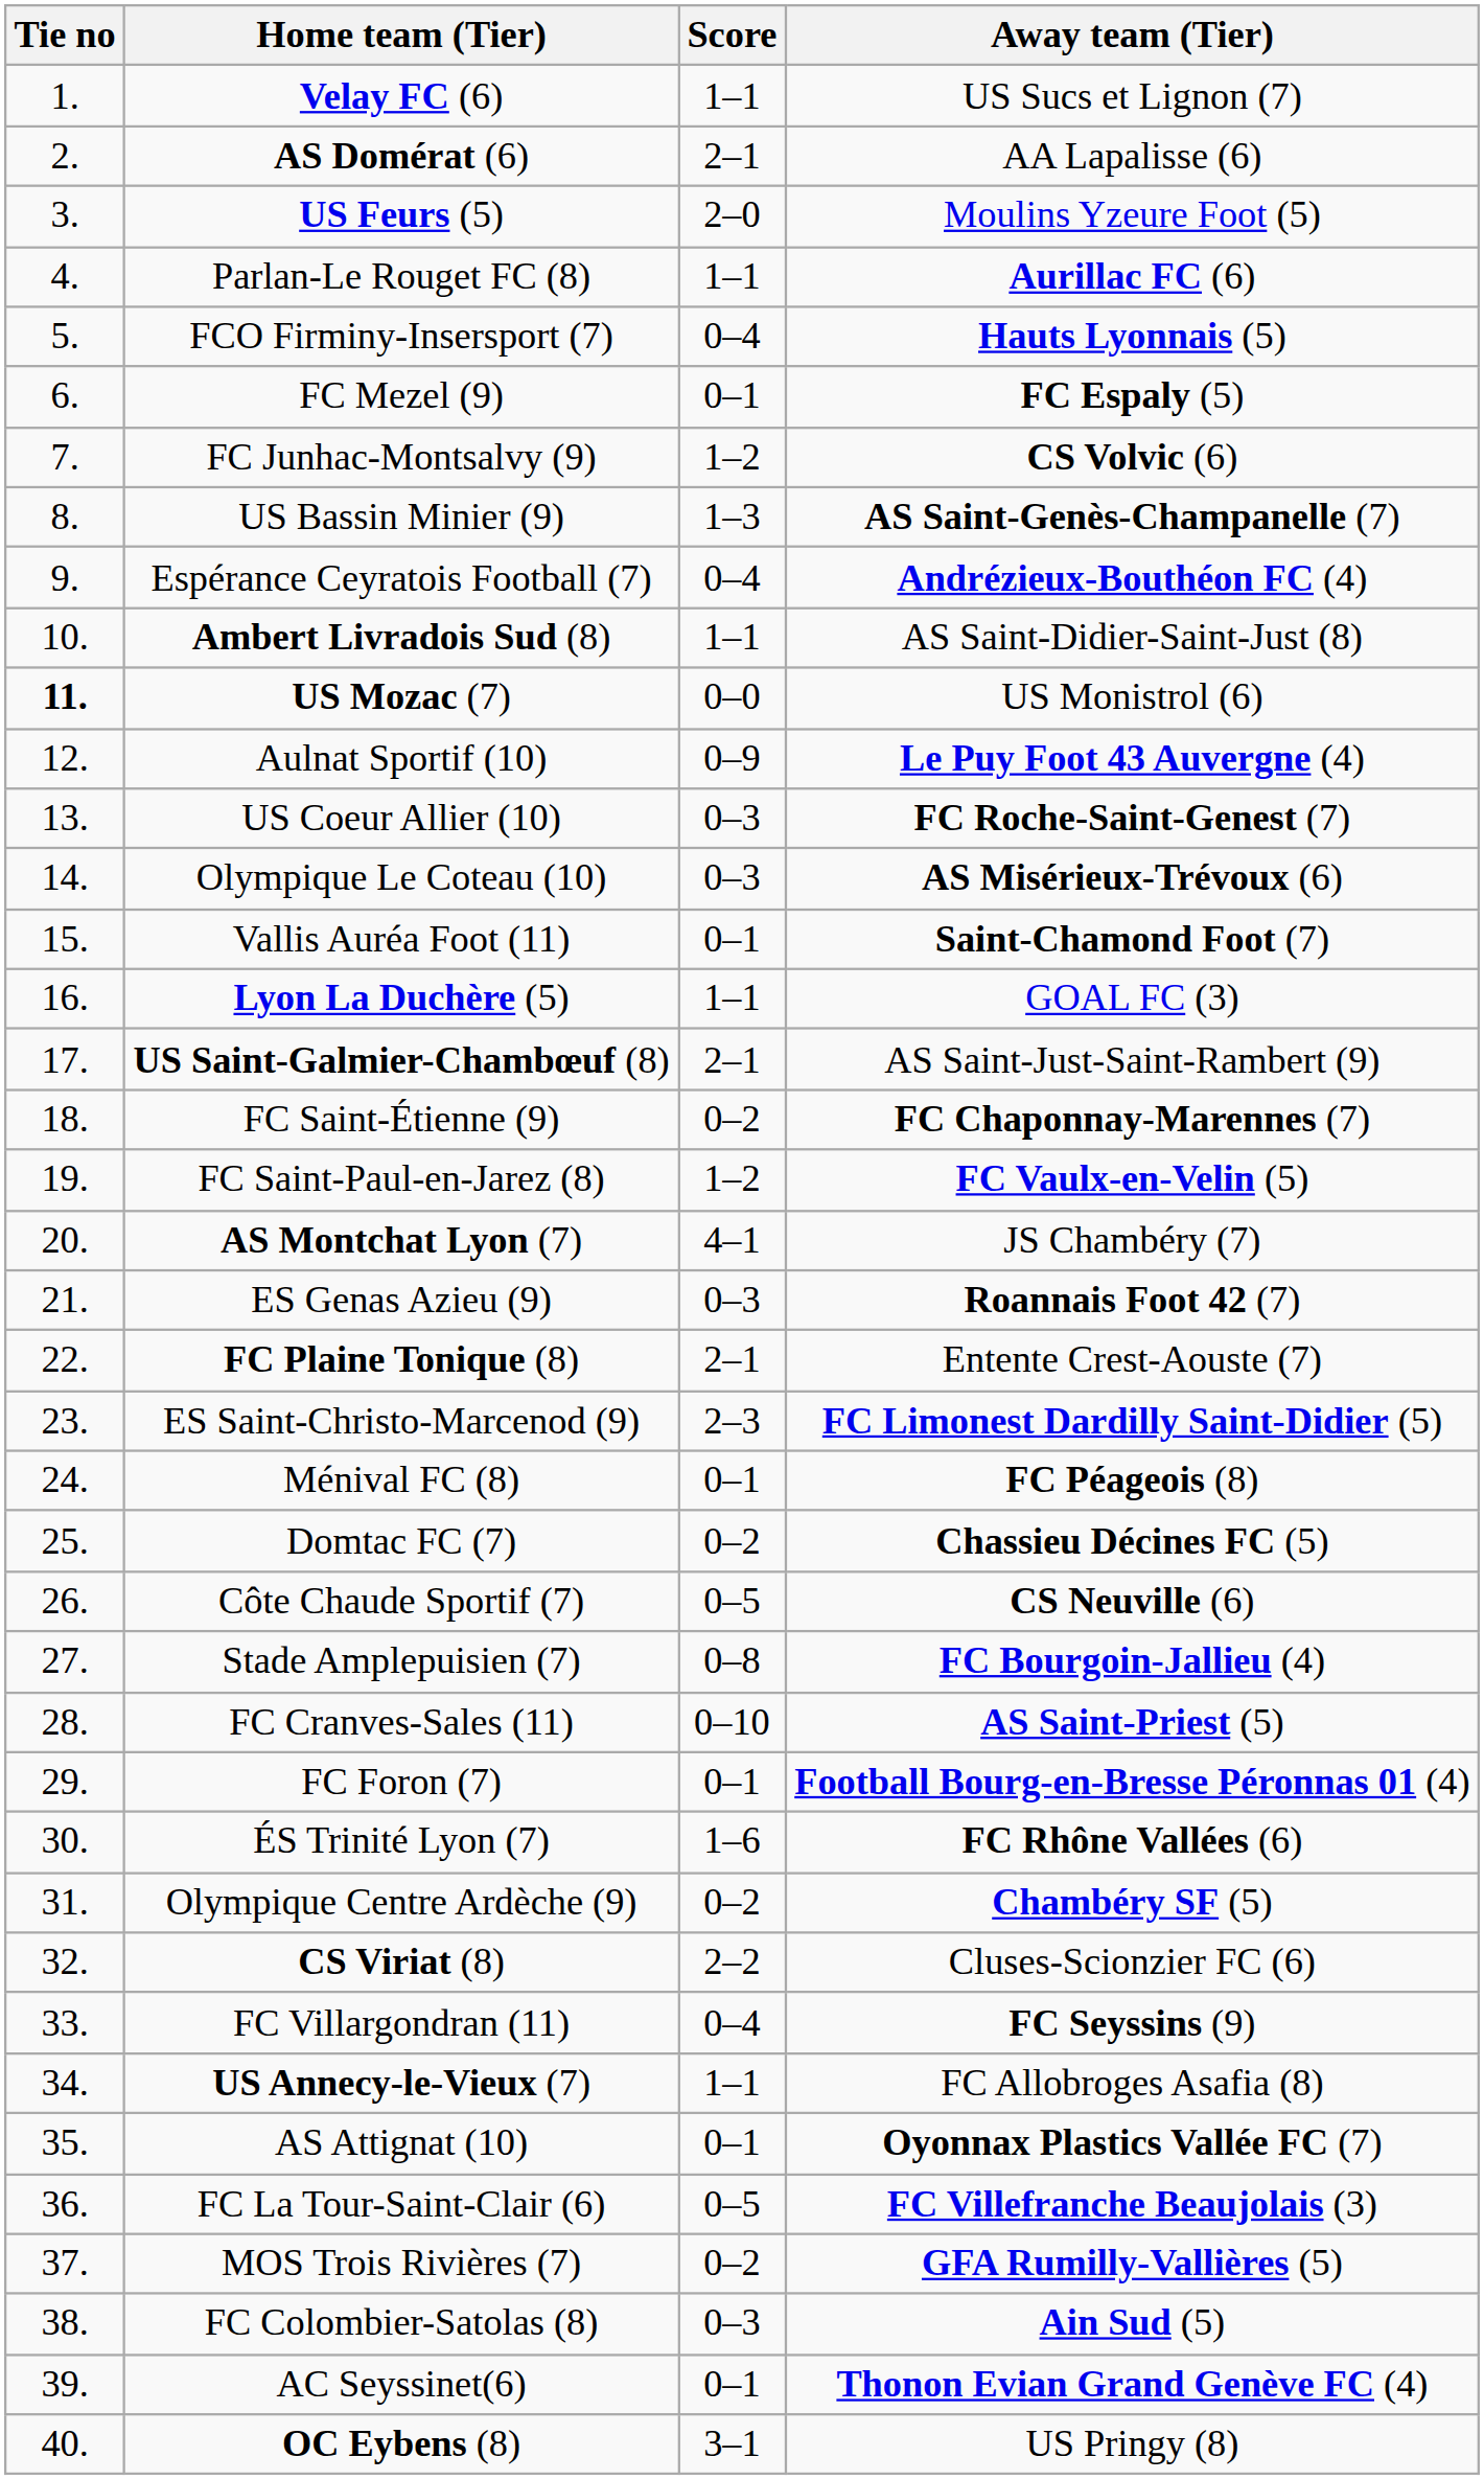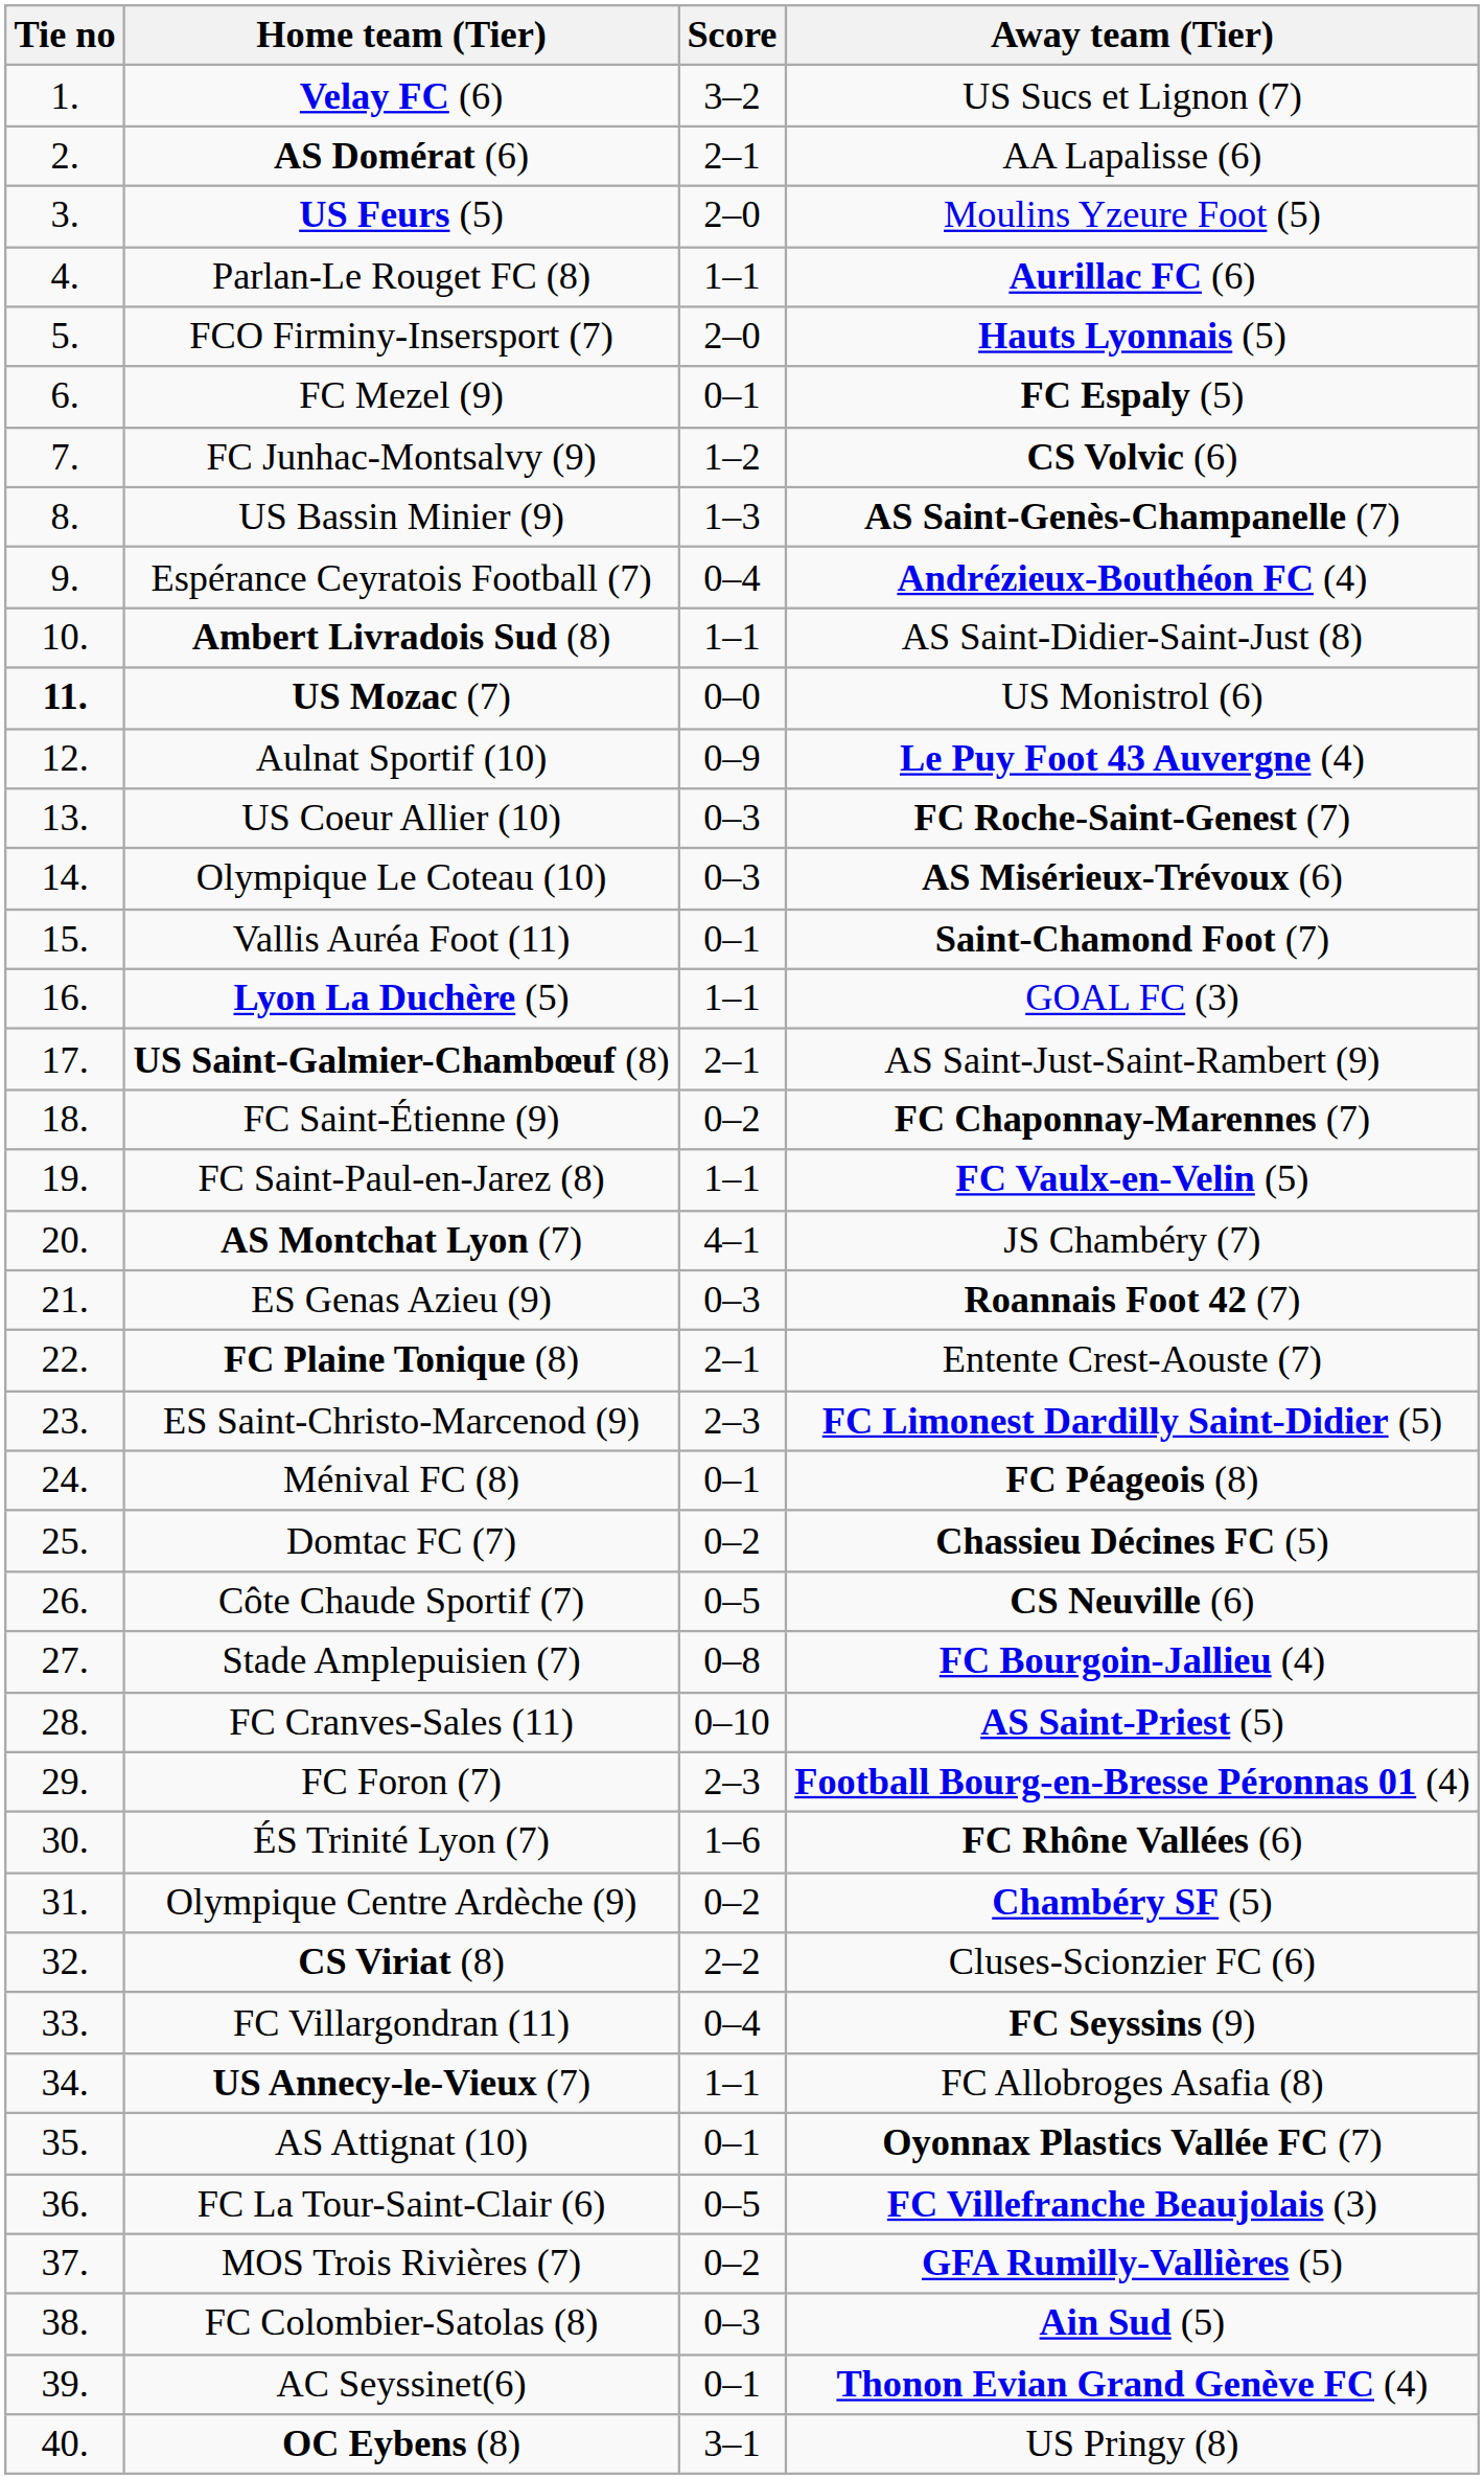 <table class="wikitable" style="text-align: center">
 <tr>
 <th>Tie no</th>
 <th>Home team (Tier)</th>
 <th>Score</th>
 <th>Away team (Tier)</th>
 </tr>
 <tr>
 <td>1.</td>
 <td><strong><a href='#'>Velay FC</a></strong> (6)</td>
-<td>1–1 </td>
+<td>3–2</td>
 <td>US Sucs et Lignon (7)</td>
 </tr>
 <tr>
 <td>2.</td>
 <td><strong>AS Domérat</strong> (6)</td>
 <td>2–1</td>
 <td>AA Lapalisse (6)</td>
 </tr>
 <tr>
 <td>3.</td>
 <td><strong><a href='#'>US Feurs</a></strong> (5)</td>
 <td>2–0</td>
 <td><a href='#'>Moulins Yzeure Foot</a> (5)</td>
 </tr>
 <tr>
 <td>4.</td>
 <td>Parlan-Le Rouget FC (8)</td>
 <td>1–1 </td>
 <td><strong><a href='#'>Aurillac FC</a></strong> (6)</td>
 </tr>
 <tr>
 <td>5.</td>
 <td>FCO Firminy-Insersport (7)</td>
-<td>0–4</td>
+<td>2–0</td>
 <td><strong><a href='#'>Hauts Lyonnais</a></strong> (5)</td>
 </tr>
 <tr>
 <td>6.</td>
 <td>FC Mezel (9)</td>
 <td>0–1</td>
 <td><strong>FC Espaly</strong> (5)</td>
 </tr>
 <tr>
 <td>7.</td>
 <td>FC Junhac-Montsalvy (9)</td>
 <td>1–2</td>
 <td><strong>CS Volvic</strong> (6)</td>
 </tr>
 <tr>
 <td>8.</td>
 <td>US Bassin Minier (9)</td>
 <td>1–3</td>
 <td><strong>AS Saint-Genès-Champanelle</strong> (7)</td>
 </tr>
 <tr>
 <td>9.</td>
 <td>Espérance Ceyratois Football (7)</td>
 <td>0–4</td>
 <td><strong><a href='#'>Andrézieux-Bouthéon FC</a></strong> (4)</td>
 </tr>
 <tr>
 <td>10.</td>
 <td><strong>Ambert Livradois Sud</strong> (8)</td>
 <td>1–1 </td>
 <td>AS Saint-Didier-Saint-Just (8)</td>
 </tr>
 <tr>
 <td><strong>11.</strong></td>
 <td><strong>US Mozac</strong> (7)</td>
 <td>0–0 </td>
 <td>US Monistrol (6)</td>
 </tr>
 <tr>
 <td>12.</td>
 <td>Aulnat Sportif (10)</td>
 <td>0–9</td>
 <td><strong><a href='#'>Le Puy Foot 43 Auvergne</a></strong> (4)</td>
 </tr>
 <tr>
 <td>13.</td>
 <td>US Coeur Allier (10)</td>
 <td>0–3</td>
 <td><strong>FC Roche-Saint-Genest</strong> (7)</td>
 </tr>
 <tr>
 <td>14.</td>
 <td>Olympique Le Coteau (10)</td>
 <td>0–3</td>
 <td><strong>AS Misérieux-Trévoux</strong> (6)</td>
 </tr>
 <tr>
 <td>15.</td>
 <td>Vallis Auréa Foot (11)</td>
 <td>0–1</td>
 <td><strong>Saint-Chamond Foot</strong> (7)</td>
 </tr>
 <tr>
 <td>16.</td>
 <td><strong><a href='#'>Lyon La Duchère</a></strong> (5)</td>
 <td>1–1 </td>
 <td><a href='#'>GOAL FC</a> (3)</td>
 </tr>
 <tr>
 <td>17.</td>
 <td><strong>US Saint-Galmier-Chambœuf</strong> (8)</td>
 <td>2–1</td>
 <td>AS Saint-Just-Saint-Rambert (9)</td>
 </tr>
 <tr>
 <td>18.</td>
 <td>FC Saint-Étienne (9)</td>
 <td>0–2</td>
 <td><strong>FC Chaponnay-Marennes</strong> (7)</td>
 </tr>
 <tr>
 <td>19.</td>
 <td>FC Saint-Paul-en-Jarez (8)</td>
-<td>1–2</td>
+<td>1–1 </td>
 <td><strong><a href='#'>FC Vaulx-en-Velin</a></strong> (5)</td>
 </tr>
 <tr>
 <td>20.</td>
 <td><strong>AS Montchat Lyon</strong> (7)</td>
 <td>4–1</td>
 <td>JS Chambéry (7)</td>
 </tr>
 <tr>
 <td>21.</td>
 <td>ES Genas Azieu (9)</td>
 <td>0–3</td>
 <td><strong>Roannais Foot 42</strong> (7)</td>
 </tr>
 <tr>
 <td>22.</td>
 <td><strong>FC Plaine Tonique</strong> (8)</td>
 <td>2–1</td>
 <td>Entente Crest-Aouste (7)</td>
 </tr>
 <tr>
 <td>23.</td>
 <td>ES Saint-Christo-Marcenod (9)</td>
 <td>2–3</td>
 <td><strong><a href='#'>FC Limonest Dardilly Saint-Didier</a></strong> (5)</td>
 </tr>
 <tr>
 <td>24.</td>
 <td>Ménival FC (8)</td>
 <td>0–1</td>
 <td><strong>FC Péageois</strong> (8)</td>
 </tr>
 <tr>
 <td>25.</td>
 <td>Domtac FC (7)</td>
 <td>0–2</td>
 <td><strong>Chassieu Décines FC</strong> (5)</td>
 </tr>
 <tr>
 <td>26.</td>
 <td>Côte Chaude Sportif (7)</td>
 <td>0–5</td>
 <td><strong>CS Neuville</strong> (6)</td>
 </tr>
 <tr>
 <td>27.</td>
 <td>Stade Amplepuisien (7)</td>
 <td>0–8</td>
 <td><strong><a href='#'>FC Bourgoin-Jallieu</a></strong> (4)</td>
 </tr>
 <tr>
 <td>28.</td>
 <td>FC Cranves-Sales (11)</td>
 <td>0–10</td>
 <td><strong><a href='#'>AS Saint-Priest</a></strong> (5)</td>
 </tr>
 <tr>
 <td>29.</td>
 <td>FC Foron (7)</td>
-<td>0–1</td>
+<td>2–3</td>
 <td><strong><a href='#'>Football Bourg-en-Bresse Péronnas 01</a></strong> (4)</td>
 </tr>
 <tr>
 <td>30.</td>
 <td>ÉS Trinité Lyon (7)</td>
 <td>1–6</td>
 <td><strong>FC Rhône Vallées</strong> (6)</td>
 </tr>
 <tr>
 <td>31.</td>
 <td>Olympique Centre Ardèche (9)</td>
 <td>0–2</td>
 <td><strong><a href='#'>Chambéry SF</a></strong> (5)</td>
 </tr>
 <tr>
 <td>32.</td>
 <td><strong>CS Viriat</strong> (8)</td>
 <td>2–2 </td>
 <td>Cluses-Scionzier FC (6)</td>
 </tr>
 <tr>
 <td>33.</td>
 <td>FC Villargondran (11)</td>
 <td>0–4</td>
 <td><strong>FC Seyssins</strong> (9)</td>
 </tr>
 <tr>
 <td>34.</td>
 <td><strong>US Annecy-le-Vieux</strong> (7)</td>
 <td>1–1 </td>
 <td>FC Allobroges Asafia (8)</td>
 </tr>
 <tr>
 <td>35.</td>
 <td>AS Attignat (10)</td>
 <td>0–1</td>
 <td><strong>Oyonnax Plastics Vallée FC</strong> (7)</td>
 </tr>
 <tr>
 <td>36.</td>
 <td>FC La Tour-Saint-Clair (6)</td>
 <td>0–5</td>
 <td><strong><a href='#'>FC Villefranche Beaujolais</a></strong> (3)</td>
 </tr>
 <tr>
 <td>37.</td>
 <td>MOS Trois Rivières (7)</td>
 <td>0–2</td>
 <td><strong><a href='#'>GFA Rumilly-Vallières</a></strong> (5)</td>
 </tr>
 <tr>
 <td>38.</td>
 <td>FC Colombier-Satolas (8)</td>
 <td>0–3</td>
 <td><strong><a href='#'>Ain Sud</a></strong> (5)</td>
 </tr>
 <tr>
 <td>39.</td>
 <td>AC Seyssinet(6)</td>
 <td>0–1</td>
 <td><strong><a href='#'>Thonon Evian Grand Genève FC</a></strong> (4)</td>
 </tr>
 <tr>
 <td>40.</td>
 <td><strong>OC Eybens</strong> (8)</td>
 <td>3–1</td>
 <td>US Pringy (8)</td>
 </tr>
 </table>
